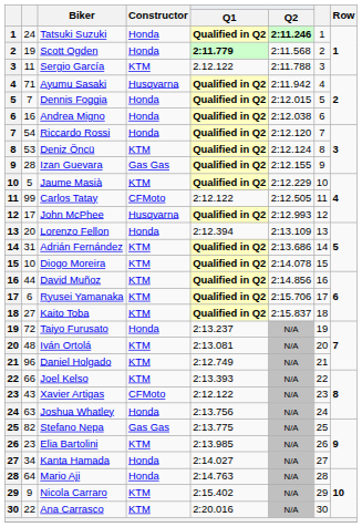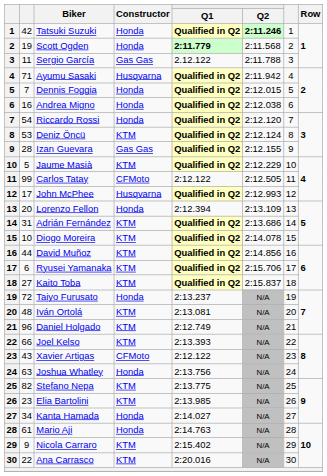 <table class="wikitable sortable" style="font-size: 85%;">
 <tr>
 <th rowspan="2"></th>
 <th rowspan="2"></th>
 <th rowspan="2">Biker</th>
 <th rowspan="2">Constructor</th>
 <th colspan="2" style="background:#eaecf0; text-align:center;"></th>
 <th rowspan="2"></th>
 <th rowspan="2">Row</th>
 </tr>
 <tr>
 <th scope="col">Q1</th>
 <th scope="col">Q2</th>
 </tr>
 <tr>
 <th scope="row">1</th>
-<td align="center">24</td>
+<td align="center">42</td>
 <td> <a href='#'>Tatsuki Suzuki</a></td>
 <td><a href='#'>Honda</a></td>
 <td style="background:#ffffbf;"><strong>Qualified in Q2</strong></td>
 <td style="background:#ccffcc;"><strong>2:11.246</strong></td>
 <td align="center">1</td>
 <td rowspan="3"><strong>1</strong></td>
 </tr>
 <tr>
 <th scope="row">2</th>
 <td align="center">19</td>
 <td> <a href='#'>Scott Ogden</a></td>
 <td><a href='#'>Honda</a></td>
 <td style="background:#ccffcc;"><strong>2:11.779</strong></td>
 <td>2:11.568</td>
 <td align="center">2</td>
 </tr>
 <tr>
 <th scope="row">3</th>
 <td align="center">11</td>
 <td> <a href='#'>Sergio García</a></td>
-<td><a href='#'>KTM</a></td>
+<td><a href='#'>Gas Gas</a></td>
 <td>2.12.122</td>
 <td>2:11.788</td>
 <td align="center">3</td>
 </tr>
 <tr>
 <th scope="row">4</th>
 <td align="center">71</td>
 <td> <a href='#'>Ayumu Sasaki</a></td>
 <td><a href='#'>Husqvarna</a></td>
 <td style="background:#ffffbf;"><strong>Qualified in Q2</strong></td>
 <td>2:11.942</td>
 <td align="center">4</td>
 <td rowspan="3"><strong>2</strong></td>
 </tr>
 <tr>
 <th scope="row">5</th>
 <td align="center">7</td>
 <td> <a href='#'>Dennis Foggia</a></td>
 <td><a href='#'>Honda</a></td>
 <td style="background:#ffffbf;"><strong>Qualified in Q2</strong></td>
 <td>2:12.015</td>
 <td align="center">5</td>
 </tr>
 <tr>
 <th scope="row">6</th>
 <td align="center">16</td>
 <td> <a href='#'>Andrea Migno</a></td>
 <td><a href='#'>Honda</a></td>
 <td style="background:#ffffbf;"><strong>Qualified in Q2</strong></td>
 <td>2:12.038</td>
 <td align="center">6</td>
 </tr>
 <tr>
 <th scope="row">7</th>
 <td align="center">54</td>
 <td> <a href='#'>Riccardo Rossi</a></td>
 <td><a href='#'>Honda</a></td>
 <td style="background:#ffffbf;"><strong>Qualified in Q2</strong></td>
 <td>2:12.120</td>
 <td align="center">7</td>
 <td rowspan="3"><strong>3</strong></td>
 </tr>
 <tr>
 <th scope="row">8</th>
 <td align="center">53</td>
 <td> <a href='#'>Deniz Öncü</a></td>
 <td><a href='#'>KTM</a></td>
 <td style="background:#ffffbf;"><strong>Qualified in Q2</strong></td>
 <td>2:12.124</td>
 <td align="center">8</td>
 </tr>
 <tr>
 <th scope="row">9</th>
 <td align="center">28</td>
 <td> <a href='#'>Izan Guevara</a></td>
 <td><a href='#'>Gas Gas</a></td>
 <td style="background:#ffffbf;"><strong>Qualified in Q2</strong></td>
 <td>2:12.155</td>
 <td align="center">9</td>
 </tr>
 <tr>
 <th scope="row">10</th>
 <td align="center">5</td>
 <td> <a href='#'>Jaume Masià</a></td>
 <td><a href='#'>KTM</a></td>
 <td style="background:#ffffbf;"><strong>Qualified in Q2</strong></td>
 <td>2:12.229</td>
 <td align="center">10</td>
 <td rowspan="3"><strong>4</strong></td>
 </tr>
 <tr>
 <th scope="row">11</th>
 <td align="center">99</td>
 <td> <a href='#'>Carlos Tatay</a></td>
 <td><a href='#'>CFMoto</a></td>
 <td>2:12.122</td>
 <td>2:12.505</td>
 <td align="center">11</td>
 </tr>
 <tr>
 <th scope="row">12</th>
 <td align="center">17</td>
 <td> <a href='#'>John McPhee</a></td>
 <td><a href='#'>Husqvarna</a></td>
 <td style="background:#ffffbf;"><strong>Qualified in Q2</strong></td>
 <td>2:12.993</td>
 <td align="center">12</td>
 </tr>
 <tr>
 <th scope="row">13</th>
 <td align="center">20</td>
 <td> <a href='#'>Lorenzo Fellon</a></td>
 <td><a href='#'>Honda</a></td>
 <td>2:12.394</td>
 <td>2:13.109</td>
 <td align="center">13</td>
 <td rowspan="3"><strong>5</strong></td>
 </tr>
 <tr>
 <th scope="row">14</th>
 <td align="center">31</td>
 <td> <a href='#'>Adrián Fernández</a></td>
 <td><a href='#'>KTM</a></td>
 <td style="background:#ffffbf;"><strong>Qualified in Q2</strong></td>
 <td>2:13.686</td>
 <td align="center">14</td>
 </tr>
 <tr>
 <th scope="row">15</th>
 <td align="center">10</td>
 <td> <a href='#'>Diogo Moreira</a></td>
 <td><a href='#'>KTM</a></td>
 <td style="background:#ffffbf;"><strong>Qualified in Q2</strong></td>
 <td>2:14.078</td>
 <td align="center">15</td>
 </tr>
 <tr>
 <th scope="row">16</th>
 <td align="center">44</td>
 <td> <a href='#'>David Muñoz</a></td>
 <td><a href='#'>KTM</a></td>
 <td style="background:#ffffbf;"><strong>Qualified in Q2</strong></td>
 <td>2:14.856</td>
 <td align="center">16</td>
 <td rowspan="3"><strong>6</strong></td>
 </tr>
 <tr>
 <th scope="row">17</th>
 <td align="center">6</td>
 <td> <a href='#'>Ryusei Yamanaka</a></td>
 <td><a href='#'>KTM</a></td>
 <td style="background:#ffffbf;"><strong>Qualified in Q2</strong></td>
 <td>2:15.706</td>
 <td align="center">17</td>
 </tr>
 <tr>
 <th scope="row">18</th>
 <td align="center">27</td>
 <td> <a href='#'>Kaito Toba</a></td>
 <td><a href='#'>KTM</a></td>
 <td style="background:#ffffbf;"><strong>Qualified in Q2</strong></td>
 <td>2:15.837</td>
 <td align="center">18</td>
 </tr>
 <tr>
 <th scope="row">19</th>
 <td align="center">72</td>
 <td> <a href='#'>Taiyo Furusato</a></td>
 <td><a href='#'>Honda</a></td>
 <td>2:13.237</td>
 <td style="background: silver" align="center" data-sort-value="19"><small>N/A</small></td>
 <td align="center">19</td>
 <td rowspan="3"><strong>7</strong></td>
 </tr>
 <tr>
 <th scope="row">20</th>
 <td align="center">48</td>
 <td> <a href='#'>Iván Ortolá</a></td>
 <td><a href='#'>KTM</a></td>
 <td>2:13.081</td>
 <td style="background: silver" align="center" data-sort-value="20"><small>N/A</small></td>
 <td align="center">20</td>
 </tr>
 <tr>
 <th scope="row">21</th>
 <td align="center">96</td>
 <td> <a href='#'>Daniel Holgado</a></td>
 <td><a href='#'>KTM</a></td>
 <td>2:12.749</td>
 <td style="background: silver" align="center" data-sort-value="21"><small>N/A</small></td>
 <td align="center">21</td>
 </tr>
 <tr>
 <th scope="row">22</th>
 <td align="center">66</td>
 <td> <a href='#'>Joel Kelso</a></td>
 <td><a href='#'>KTM</a></td>
 <td>2:13.393</td>
 <td style="background: silver" align="center" data-sort-value="22"><small>N/A</small></td>
 <td align="center">22</td>
 <td rowspan="3"><strong>8</strong></td>
 </tr>
 <tr>
 <th scope="row">23</th>
 <td align="center">43</td>
 <td> <a href='#'>Xavier Artigas</a></td>
 <td><a href='#'>CFMoto</a></td>
 <td>2:12.122</td>
 <td style="background: silver" align="center" data-sort-value="23"><small>N/A</small></td>
 <td align="center">23</td>
 </tr>
 <tr>
 <th scope="row">24</th>
 <td align="center">63</td>
 <td> <a href='#'>Joshua Whatley</a></td>
 <td><a href='#'>Honda</a></td>
 <td>2:13.756</td>
 <td style="background: silver" align="center" data-sort-value="25"><small>N/A</small></td>
 <td align="center">24</td>
 </tr>
 <tr>
 <th scope="row">25</th>
 <td align="center">82</td>
 <td> <a href='#'>Stefano Nepa</a></td>
-<td><a href='#'>Gas Gas</a></td>
+<td><a href='#'>KTM</a></td>
 <td>2:13.775</td>
 <td style="background: silver" align="center" data-sort-value="26"><small>N/A</small></td>
 <td align="center">25</td>
 <td rowspan="3"><strong>9</strong></td>
 </tr>
 <tr>
 <th scope="row">26</th>
 <td align="center">23</td>
 <td> <a href='#'>Elia Bartolini</a></td>
 <td><a href='#'>KTM</a></td>
 <td>2:13.985</td>
 <td style="background: silver" align="center" data-sort-value="27"><small>N/A</small></td>
 <td align="center">26</td>
 </tr>
 <tr>
 <th scope="row">27</th>
 <td align="center">34</td>
 <td> <a href='#'>Kanta Hamada</a></td>
 <td><a href='#'>Honda</a></td>
 <td>2:14.027</td>
 <td style="background: silver" align="center" data-sort-value="28"><small>N/A</small></td>
 <td align="center">27</td>
 </tr>
 <tr>
 <th scope="row">28</th>
-<td align="center">64</td>
+<td align="center">61</td>
 <td> <a href='#'>Mario Aji</a></td>
 <td><a href='#'>Honda</a></td>
 <td>2:14.763</td>
 <td style="background: silver" align="center" data-sort-value="29"><small>N/A</small></td>
 <td align="center">28</td>
 <td rowspan="3"><strong>10</strong></td>
 </tr>
 <tr>
 <th scope="row">29</th>
 <td align="center">9</td>
 <td> <a href='#'>Nicola Carraro</a></td>
 <td><a href='#'>KTM</a></td>
 <td>2:15.402</td>
 <td style="background: silver" align="center" data-sort-value="30"><small>N/A</small></td>
 <td align="center">29</td>
 </tr>
 <tr>
 <th scope="row">30</th>
 <td align="center">22</td>
 <td> <a href='#'>Ana Carrasco</a></td>
 <td><a href='#'>KTM</a></td>
 <td>2:20.016</td>
 <td style="background: silver" align="center" data-sort-value="30"><small>N/A</small></td>
 <td align="center">30</td>
 </tr>
 <tr>
 <th colspan="8"></th>
 </tr>
 <tr>
 </tr>
 </table>
